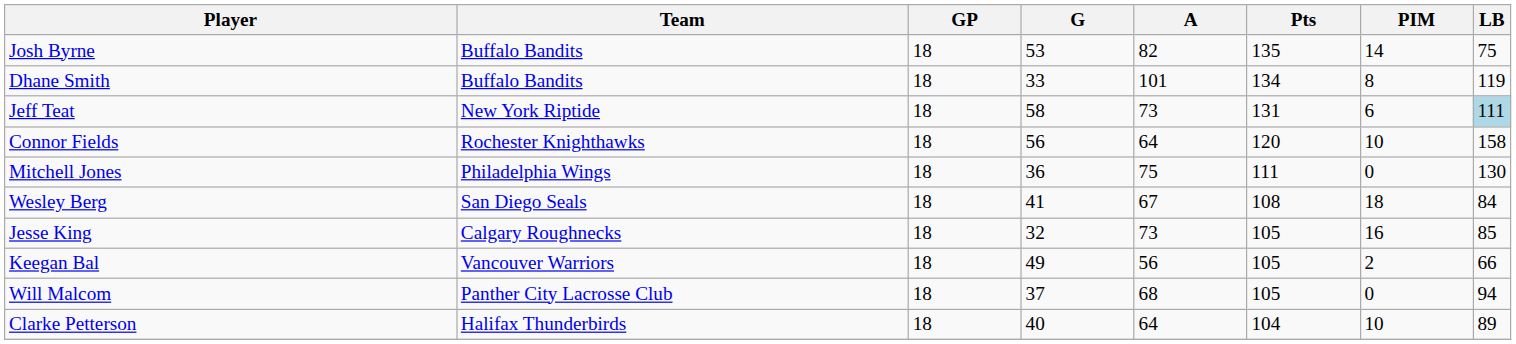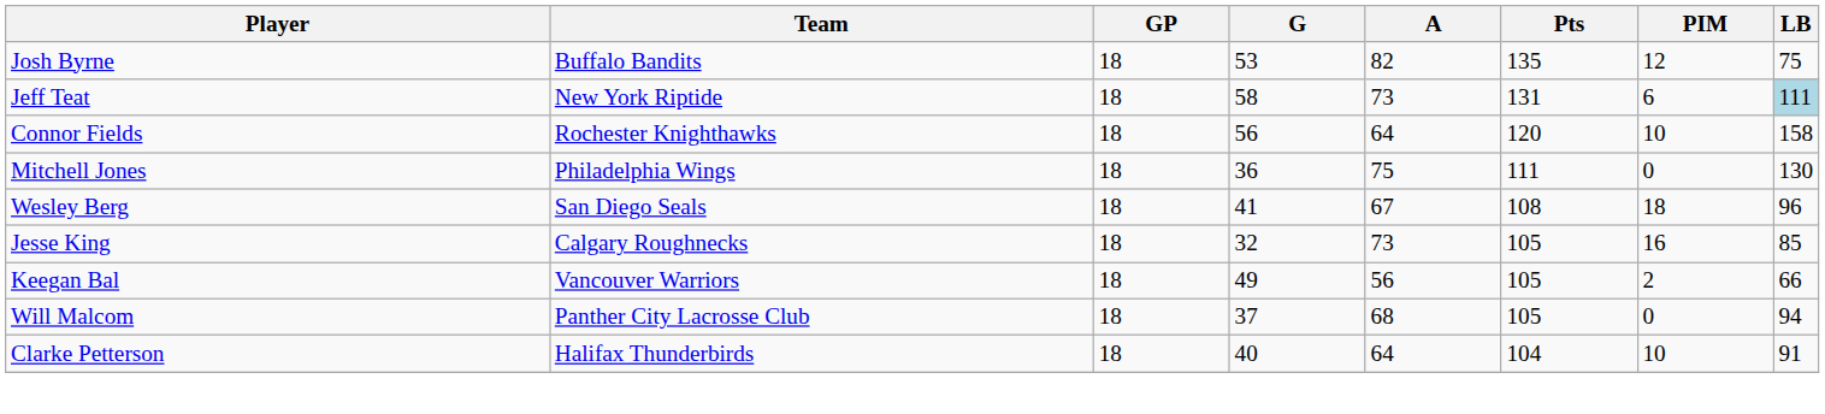 <table class="wikitable">
 <tr>
 <th bgcolor="#DDDDFF" width="30%">Player</th>
 <th bgcolor="#DDDDFF" width="30%">Team</th>
 <th bgcolor="#DDDDFF" width="7.5%">GP</th>
 <th bgcolor="#DDDDFF" width="7.5%">G</th>
 <th bgcolor="#DDDDFF" width="7.5%">A</th>
 <th bgcolor="#DDDDFF" width="7.5%">Pts</th>
 <th bgcolor="#DDDDFF" width="7.5%">PIM</th>
 <th bgcolor="#DDDDFF" width="7.5%">LB</th>
 </tr>
 <tr>
 <td><a href='#'>Josh Byrne</a></td>
 <td><a href='#'>Buffalo Bandits</a></td>
 <td>18</td>
 <td>53</td>
 <td>82</td>
 <td>135</td>
-<td>14</td>
+<td>12</td>
 <td>75</td>
-</tr>
-<tr>
-<td><a href='#'>Dhane Smith</a></td>
-<td><a href='#'>Buffalo Bandits</a></td>
-<td>18</td>
-<td>33</td>
-<td>101</td>
-<td>134</td>
-<td>8</td>
-<td>119</td>
 </tr>
 <tr>
 <td><a href='#'>Jeff Teat</a></td>
 <td><a href='#'>New York Riptide</a></td>
 <td>18</td>
 <td>58</td>
 <td>73</td>
 <td>131</td>
 <td>6</td>
 <td style="background: lightblue;">111</td>
 </tr>
 <tr>
 <td><a href='#'>Connor Fields</a></td>
 <td><a href='#'>Rochester Knighthawks</a></td>
 <td>18</td>
 <td>56</td>
 <td>64</td>
 <td>120</td>
 <td>10</td>
 <td>158</td>
 </tr>
 <tr>
 <td><a href='#'>Mitchell Jones</a></td>
 <td><a href='#'>Philadelphia Wings</a></td>
 <td>18</td>
 <td>36</td>
 <td>75</td>
 <td>111</td>
 <td>0</td>
 <td>130</td>
 </tr>
 <tr>
 <td><a href='#'>Wesley Berg</a></td>
 <td><a href='#'>San Diego Seals</a></td>
 <td>18</td>
 <td>41</td>
 <td>67</td>
 <td>108</td>
 <td>18</td>
-<td>84</td>
+<td>96</td>
 </tr>
 <tr>
 <td><a href='#'>Jesse King</a></td>
 <td><a href='#'>Calgary Roughnecks</a></td>
 <td>18</td>
 <td>32</td>
 <td>73</td>
 <td>105</td>
 <td>16</td>
 <td>85</td>
 </tr>
 <tr>
 <td><a href='#'>Keegan Bal</a></td>
 <td><a href='#'>Vancouver Warriors</a></td>
 <td>18</td>
 <td>49</td>
 <td>56</td>
 <td>105</td>
 <td>2</td>
 <td>66</td>
 </tr>
 <tr>
 <td><a href='#'>Will Malcom</a></td>
 <td><a href='#'>Panther City Lacrosse Club</a></td>
 <td>18</td>
 <td>37</td>
 <td>68</td>
 <td>105</td>
 <td>0</td>
 <td>94</td>
 </tr>
 <tr>
 <td><a href='#'>Clarke Petterson</a></td>
 <td><a href='#'>Halifax Thunderbirds</a></td>
 <td>18</td>
 <td>40</td>
 <td>64</td>
 <td>104</td>
 <td>10</td>
-<td>89</td>
+<td>91</td>
 </tr>
 <tr>
 </tr>
 </table>
